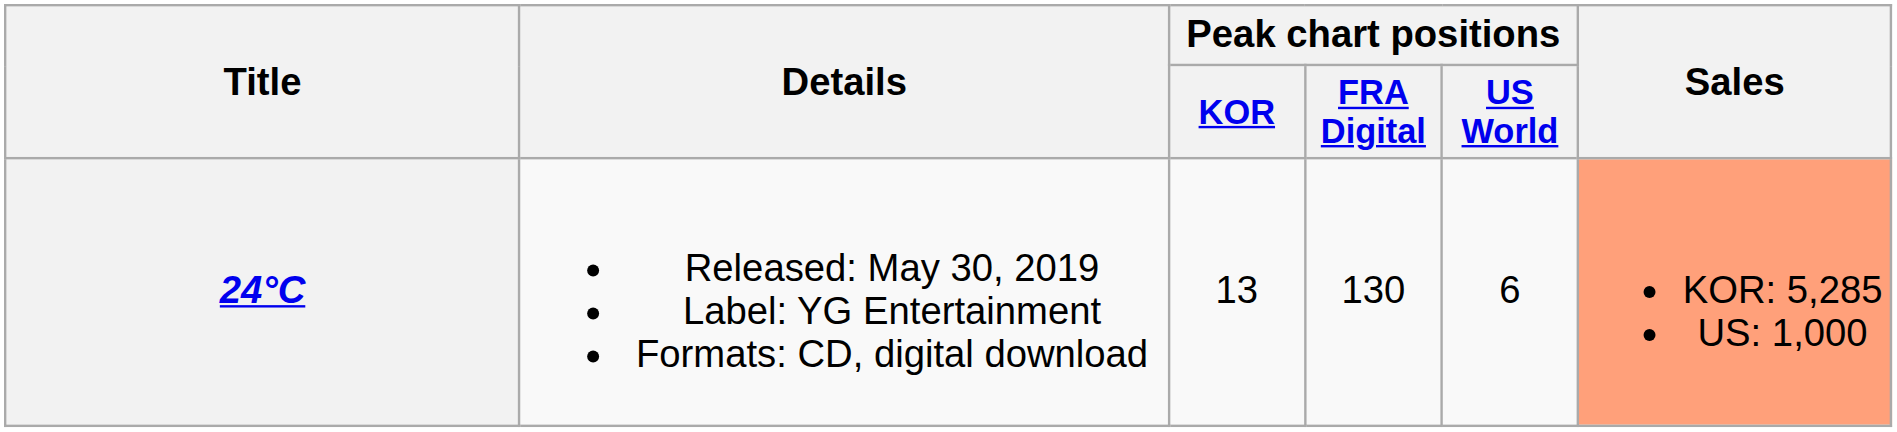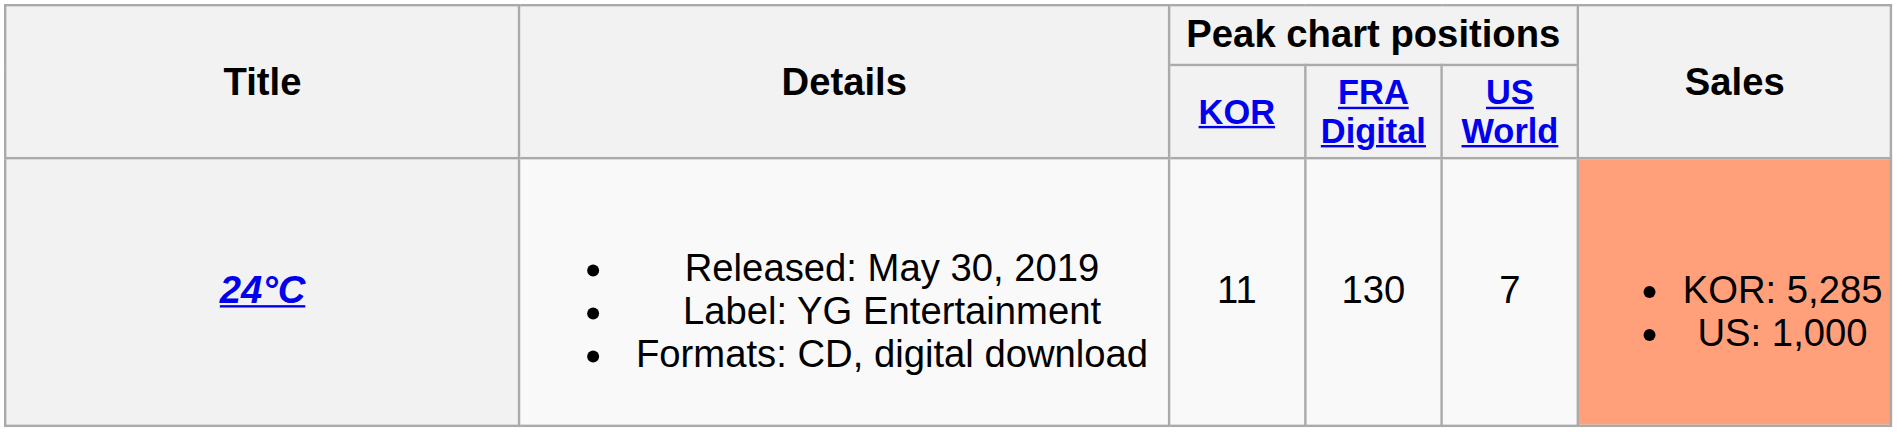 <table class="wikitable plainrowheaders" style="text-align:center;">
 <tr>
 <th scope="col" rowspan="2" style="width:13em;">Title</th>
 <th scope="col" rowspan="2" style="width:16.5em;">Details</th>
 <th scope="col" colspan="3">Peak chart positions</th>
 <th scope="col" rowspan="2">Sales</th>
 </tr>
 <tr>
 <th scope="col" style="width:3.5em;font-size:90%;"><a href='#'>KOR</a><br></th>
 <th scope="col" style="width:3.5em;font-size:90%;"><a href='#'>FRA<br>Digital</a><br></th>
 <th scope="col" style="width:3.5em;font-size:90%;"><a href='#'>US<br>World</a><br></th>
 </tr>
 <tr>
 <th scope="row"><em><a href='#'>24°C</a></em></th>
 <td><br><ul><li>Released: May 30, 2019</li><li>Label: YG Entertainment</li><li>Formats: CD, digital download</li></ul></td>
-<td>13</td>
+<td>11</td>
 <td>130</td>
-<td>6</td>
+<td>7</td>
 <td style="background: lightsalmon;"><br><ul><li>KOR: 5,285</li><li>US: 1,000</li></ul></td>
 </tr>
 </table>
